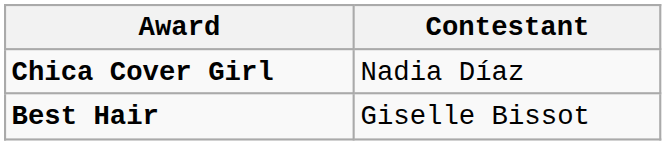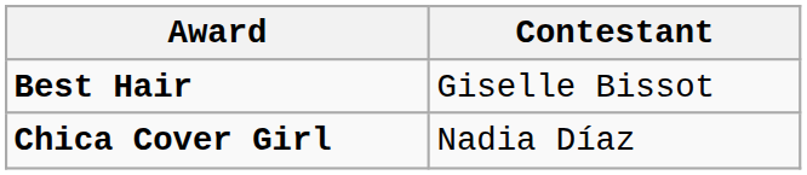 <table class="wikitable">
 <tr>
 <th width="160">Award</th>
 <th width="140">Contestant</th>
 </tr>
 <tr>
+<td><strong>Best Hair</strong></td>
+<td>Giselle Bissot</td>
+</tr>
+<tr>
 <td><strong>Chica Cover Girl</strong></td>
 <td>Nadia Díaz</td>
 </tr>
-<tr>
-<td><strong>Best Hair</strong></td>
-<td>Giselle Bissot</td>
-</tr>
 </table>
